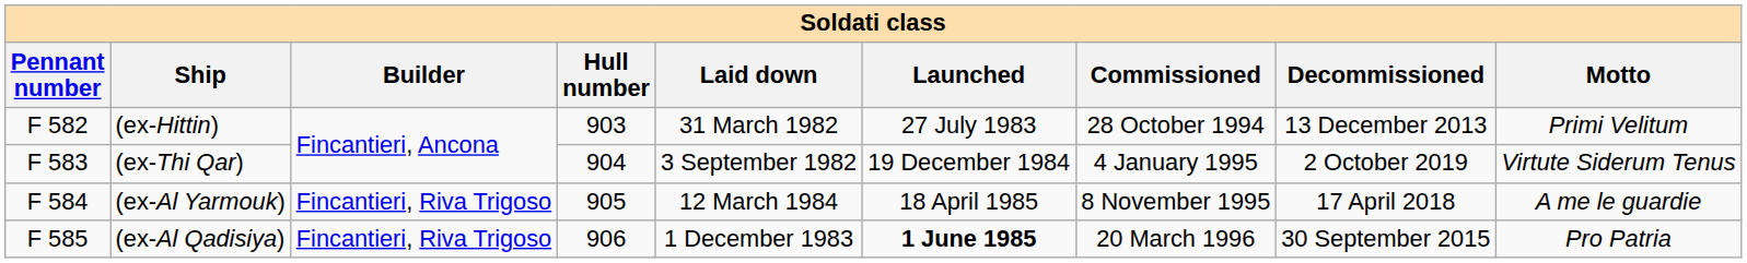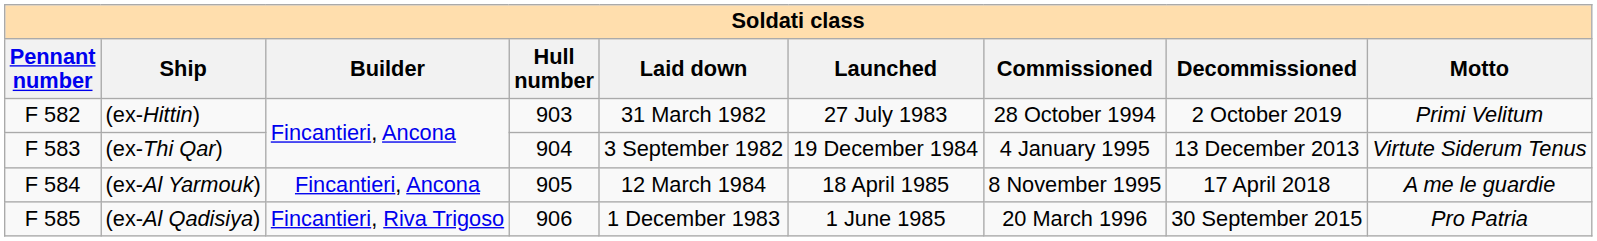 <table class="wikitable" border="1">
 <tr>
 <th colspan="11" style="background:#ffdead;"> <strong>Soldati class</strong></th>
 </tr>
 <tr>
 <th><a href='#'>Pennant<br>number</a></th>
 <th>Ship</th>
 <th>Builder</th>
 <th>Hull<br>number</th>
 <th>Laid down</th>
 <th>Launched</th>
 <th>Commissioned</th>
 <th>Decommissioned</th>
 <th>Motto</th>
 </tr>
 <tr>
 <td align="center">F 582</td>
 <td> (ex-<em>Hittin</em>)</td>
 <td rowspan=2><a href='#'>Fincantieri</a>, <a href='#'>Ancona</a></td>
 <td align="center">903</td>
 <td align="center">31 March 1982</td>
 <td align="center">27 July 1983</td>
 <td align="center">28 October 1994</td>
-<td align="center">13 December 2013</td>
+<td align="center">2 October 2019</td>
 <td align="center"><em>Primi Velitum</em></td>
 </tr>
 <tr>
 <td align="center">F 583</td>
 <td> (ex-<em>Thi Qar</em>)</td>
 <td align="center">904</td>
 <td align="center">3 September 1982</td>
 <td align="center">19 December 1984</td>
 <td align="center">4 January 1995</td>
-<td align="center">2 October 2019</td>
+<td align="center">13 December 2013</td>
 <td align="center"><em>Virtute Siderum Tenus</em></td>
 </tr>
 <tr>
 <td align="center">F 584</td>
 <td> (ex-<em>Al Yarmouk</em>)</td>
-<td align="center"><a href='#'>Fincantieri</a>, <a href='#'>Riva Trigoso</a></td>
+<td align="center"><a href='#'>Fincantieri</a>, <a href='#'>Ancona</a></td>
 <td align="center">905</td>
 <td align="center">12 March 1984</td>
 <td align="center">18 April 1985</td>
 <td align="center">8 November 1995</td>
 <td align="center">17 April 2018</td>
 <td align="center"><em>A me le guardie</em></td>
 </tr>
 <tr>
 <td align="center">F 585</td>
 <td> (ex-<em>Al Qadisiya</em>)</td>
 <td align="center"><a href='#'>Fincantieri</a>, <a href='#'>Riva Trigoso</a></td>
 <td align="center">906</td>
 <td align="center">1 December 1983</td>
-<td align="center"><strong>1 June 1985</strong></td>
+<td align="center">1 June 1985</td>
 <td align="center">20 March 1996</td>
 <td align="center">30 September 2015</td>
 <td align="center"><em>Pro Patria</em></td>
 </tr>
 </table>
